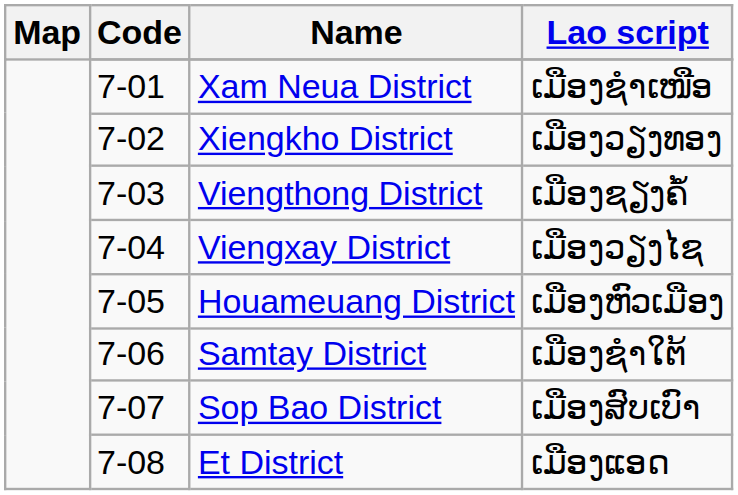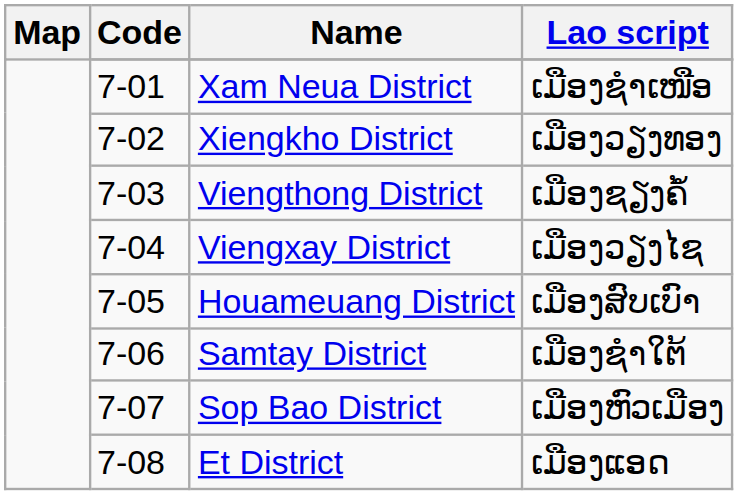 <table class="wikitable" style="font-size:90%">
 <tr>
 <th>Map</th>
 <th>Code</th>
 <th>Name</th>
 <th><a href='#'>Lao script</a></th>
 </tr>
 <tr>
 <td rowspan=9></td>
 </tr>
 <tr>
 <td>7-01</td>
 <td><a href='#'>Xam Neua District</a></td>
 <td>ເມືອງຊຳເໜືອ</td>
 </tr>
 <tr>
 <td>7-02</td>
 <td><a href='#'>Xiengkho District</a></td>
 <td>ເມືອງວຽງທອງ</td>
 </tr>
 <tr>
 <td>7-03</td>
 <td><a href='#'>Viengthong District</a></td>
 <td>ເມືອງຊຽງຄໍ້</td>
 </tr>
 <tr>
 <td>7-04</td>
 <td><a href='#'>Viengxay District</a></td>
 <td>ເມືອງວຽງໄຊ</td>
 </tr>
 <tr>
 <td>7-05</td>
 <td><a href='#'>Houameuang District</a></td>
-<td>ເມືອງຫົວເມືອງ</td>
+<td>ເມືອງສົບເບົາ</td>
 </tr>
 <tr>
 <td>7-06</td>
 <td><a href='#'>Samtay District</a></td>
 <td>ເມືອງຊຳໃຕ້</td>
 </tr>
 <tr>
 <td>7-07</td>
 <td><a href='#'>Sop Bao District</a></td>
-<td>ເມືອງສົບເບົາ</td>
+<td>ເມືອງຫົວເມືອງ</td>
 </tr>
 <tr>
 <td>7-08</td>
 <td><a href='#'>Et District</a></td>
 <td>ເມືອງແອດ</td>
 </tr>
 </table>
